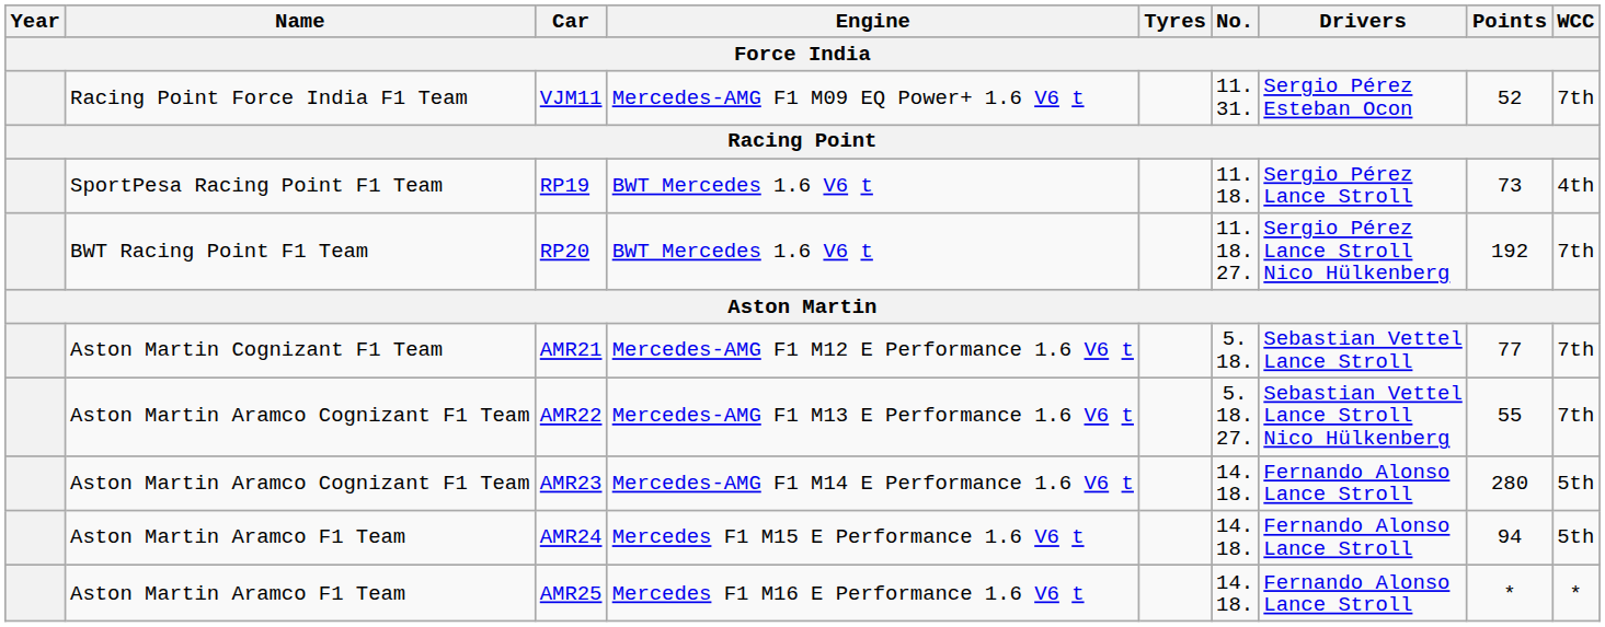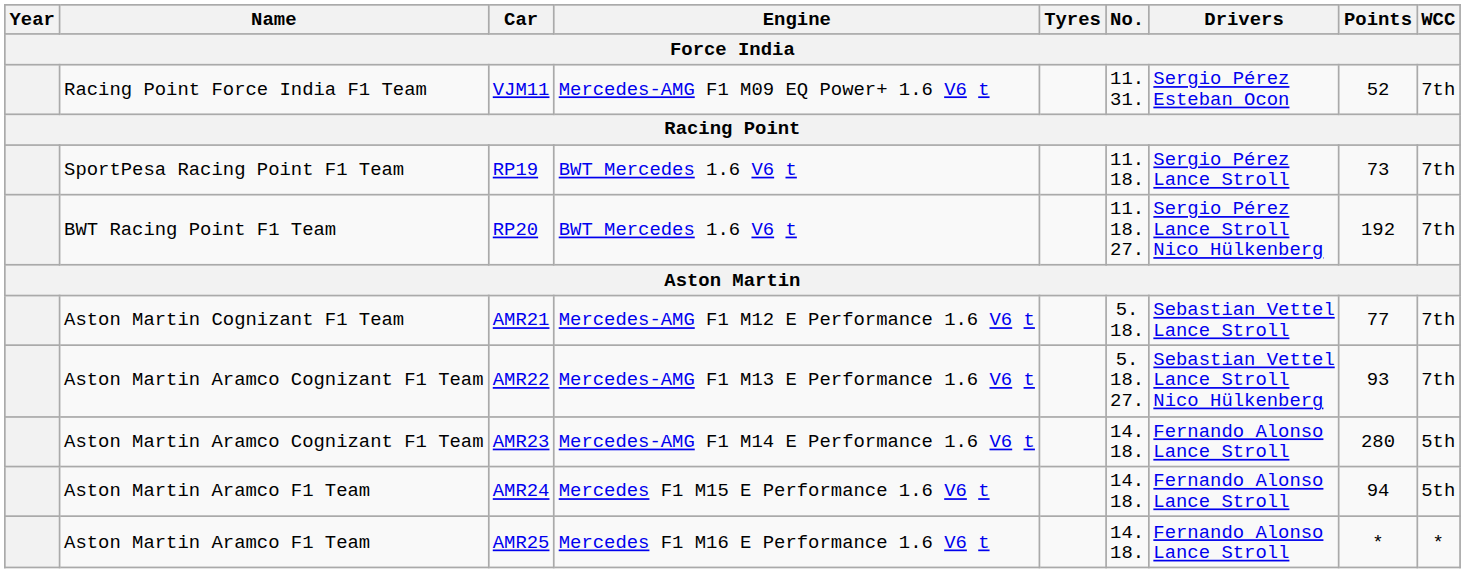 <table class="wikitable" style="text-align:center; font-size:85%">
 <tr>
 <th>Year</th>
 <th>Name</th>
 <th>Car</th>
 <th>Engine</th>
 <th>Tyres</th>
 <th>No.</th>
 <th>Drivers</th>
 <th>Points</th>
 <th>WCC</th>
 </tr>
 <tr>
 <th colspan="9" style="text-align:center;">Force India</th>
 </tr>
 <tr>
 <th></th>
 <td align="left"> Racing Point Force India F1 Team</td>
 <td align="left"><a href='#'>VJM11</a></td>
 <td align="left"><a href='#'>Mercedes-AMG</a> F1 M09 EQ Power+ 1.6 <a href='#'>V6</a> <a href='#'>t</a></td>
 <td></td>
 <td>11.<br>31.</td>
 <td align="left"> <a href='#'>Sergio Pérez</a><br> <a href='#'>Esteban Ocon</a></td>
 <td>52</td>
 <td>7th</td>
 </tr>
 <tr>
 <th colspan="9" style="text-align:center;">Racing Point</th>
 </tr>
 <tr>
 <th></th>
 <td align="left"> SportPesa Racing Point F1 Team</td>
 <td align="left"><a href='#'>RP19</a></td>
 <td align="left"><a href='#'>BWT Mercedes</a> 1.6 <a href='#'>V6</a> <a href='#'>t</a></td>
 <td></td>
 <td>11.<br>18.</td>
 <td align="left"> <a href='#'>Sergio Pérez</a><br> <a href='#'>Lance Stroll</a></td>
 <td>73</td>
-<td>4th</td>
+<td>7th</td>
 </tr>
 <tr>
 <th></th>
 <td align="left"> BWT Racing Point F1 Team</td>
 <td align="left"><a href='#'>RP20</a></td>
 <td align="left"><a href='#'>BWT Mercedes</a> 1.6 <a href='#'>V6</a> <a href='#'>t</a></td>
 <td></td>
 <td>11.<br>18.<br>27.</td>
 <td align="left"> <a href='#'>Sergio Pérez</a><br> <a href='#'>Lance Stroll</a><br> <a href='#'>Nico Hülkenberg</a></td>
 <td>192</td>
 <td>7th</td>
 </tr>
 <tr>
 <th colspan="9" style="text-align:center;">Aston Martin</th>
 </tr>
 <tr>
 <th></th>
 <td align="left"> Aston Martin Cognizant F1 Team</td>
 <td align="left"><a href='#'>AMR21</a></td>
 <td align="left"><a href='#'>Mercedes-AMG</a> F1 M12 E Performance 1.6 <a href='#'>V6</a> <a href='#'>t</a></td>
 <td></td>
 <td>5.<br>18.</td>
 <td align="left"> <a href='#'>Sebastian Vettel</a><br> <a href='#'>Lance Stroll</a></td>
 <td>77</td>
 <td>7th</td>
 </tr>
 <tr>
 <th></th>
 <td align="left"> Aston Martin Aramco Cognizant F1 Team</td>
 <td align="left"><a href='#'>AMR22</a></td>
 <td align="left"><a href='#'>Mercedes-AMG</a> F1 M13 E Performance 1.6 <a href='#'>V6</a> <a href='#'>t</a></td>
 <td></td>
 <td>5.<br>18.<br>27.</td>
 <td align="left"> <a href='#'>Sebastian Vettel</a><br> <a href='#'>Lance Stroll</a><br> <a href='#'>Nico Hülkenberg</a></td>
-<td>55</td>
+<td>93</td>
 <td>7th</td>
 </tr>
 <tr>
 <th></th>
 <td align="left"> Aston Martin Aramco Cognizant F1 Team</td>
 <td align="left"><a href='#'>AMR23</a></td>
 <td align="left"><a href='#'>Mercedes-AMG</a> F1 M14 E Performance 1.6 <a href='#'>V6</a> <a href='#'>t</a></td>
 <td></td>
 <td>14.<br>18.</td>
 <td align="left"> <a href='#'>Fernando Alonso</a><br> <a href='#'>Lance Stroll</a></td>
 <td>280</td>
 <td>5th</td>
 </tr>
 <tr>
 <th></th>
 <td align="left"> Aston Martin Aramco F1 Team</td>
 <td align="left"><a href='#'>AMR24</a></td>
 <td align="left"><a href='#'>Mercedes</a> F1 M15 E Performance 1.6 <a href='#'>V6</a> <a href='#'>t</a></td>
 <td></td>
 <td>14.<br>18.</td>
 <td align="left"> <a href='#'>Fernando Alonso</a><br> <a href='#'>Lance Stroll</a></td>
 <td>94</td>
 <td>5th</td>
 </tr>
 <tr>
 <th></th>
 <td align="left"> Aston Martin Aramco F1 Team</td>
 <td align="left"><a href='#'>AMR25</a></td>
 <td align="left"><a href='#'>Mercedes</a> F1 M16 E Performance 1.6 <a href='#'>V6</a> <a href='#'>t</a></td>
 <td></td>
 <td>14.<br>18.</td>
 <td align="left"> <a href='#'>Fernando Alonso</a><br> <a href='#'>Lance Stroll</a></td>
 <td>*</td>
 <td>*</td>
 </tr>
 </table>
